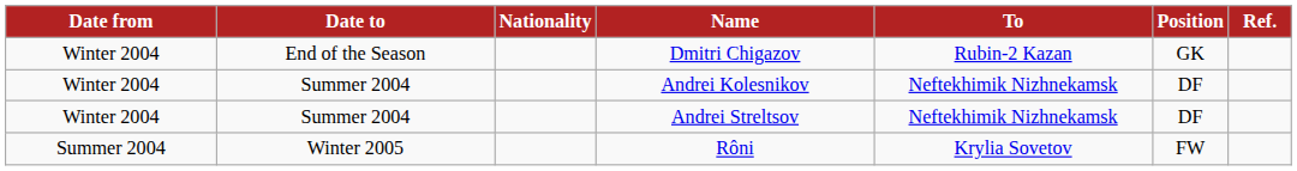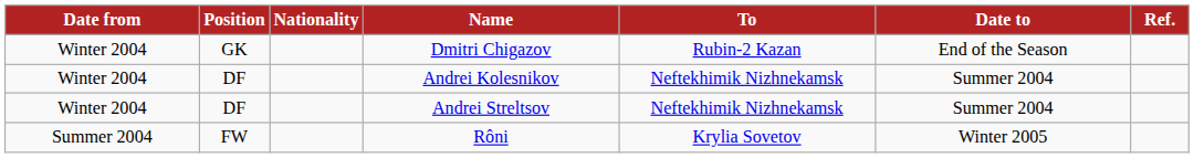 <table class="wikitable" style="text-align:center; font-size:90%; ">
 <tr>
 <th style="background:#B22222; color:white; width:150px;">Date from</th>
-<th style="background:#B22222; color:white; width:200px;">Date to</th>
+<th style="background:#B22222; color:white; width:50px;">Position</th>
 <th style="background:#B22222; color:white; width:50px;">Nationality</th>
 <th style="background:#B22222; color:white; width:200px;">Name</th>
 <th style="background:#B22222; color:white; width:200px;">To</th>
-<th style="background:#B22222; color:white; width:50px;">Position</th>
+<th style="background:#B22222; color:white; width:200px;">Date to</th>
 <th style="background:#B22222; color:white; width:40px;">Ref.</th>
 </tr>
 <tr>
 <td>Winter 2004</td>
-<td>End of the Season</td>
+<td>GK</td>
 <td></td>
 <td><a href='#'>Dmitri Chigazov</a></td>
 <td><a href='#'>Rubin-2 Kazan</a></td>
-<td>GK</td>
+<td>End of the Season</td>
 <td></td>
 </tr>
 <tr>
 <td>Winter 2004</td>
-<td>Summer 2004</td>
+<td>DF</td>
 <td></td>
 <td><a href='#'>Andrei Kolesnikov</a></td>
 <td><a href='#'>Neftekhimik Nizhnekamsk</a></td>
-<td>DF</td>
+<td>Summer 2004</td>
 <td></td>
 </tr>
 <tr>
 <td>Winter 2004</td>
-<td>Summer 2004</td>
+<td>DF</td>
 <td></td>
 <td><a href='#'>Andrei Streltsov</a></td>
 <td><a href='#'>Neftekhimik Nizhnekamsk</a></td>
-<td>DF</td>
+<td>Summer 2004</td>
 <td></td>
 </tr>
 <tr>
 <td>Summer 2004</td>
-<td>Winter 2005</td>
+<td>FW</td>
 <td></td>
 <td><a href='#'>Rôni</a></td>
 <td><a href='#'>Krylia Sovetov</a></td>
-<td>FW</td>
+<td>Winter 2005</td>
 <td></td>
 </tr>
 </table>
